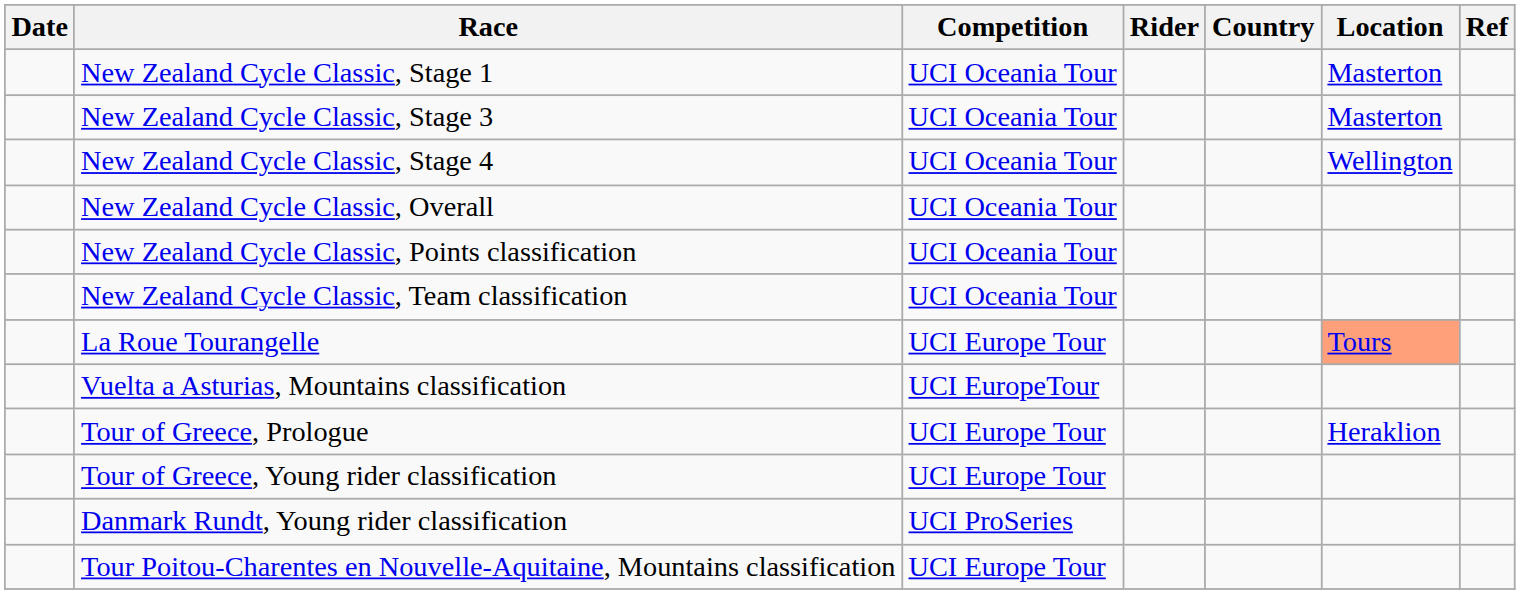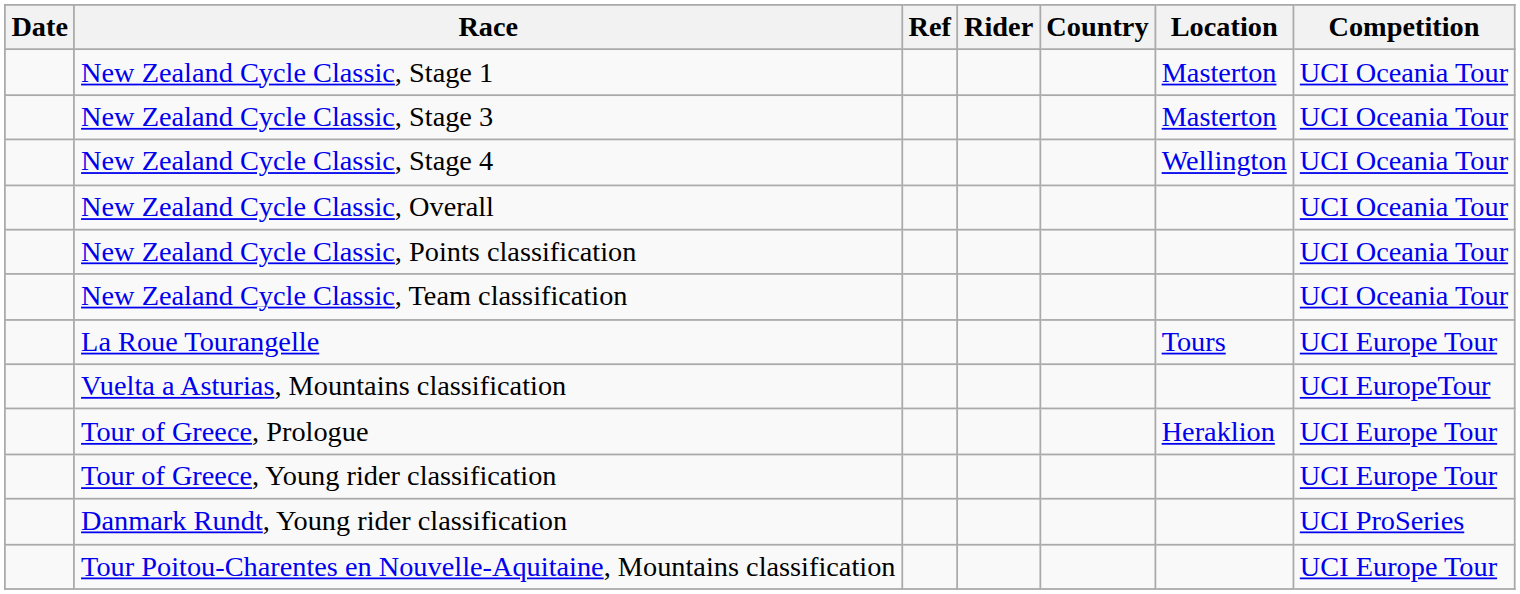 <table class="wikitable sortable">
 <tr>
 <th>Date</th>
 <th>Race</th>
-<th>Competition</th>
+<th>Ref</th>
 <th>Rider</th>
 <th>Country</th>
 <th>Location</th>
-<th>Ref</th>
+<th>Competition</th>
 </tr>
 <tr>
 <td></td>
 <td><a href='#'>New Zealand Cycle Classic</a>, Stage 1</td>
-<td><a href='#'>UCI Oceania Tour</a></td>
+<td align="center"></td>
 <td></td>
 <td></td>
 <td><a href='#'>Masterton</a></td>
-<td align="center"></td>
+<td><a href='#'>UCI Oceania Tour</a></td>
 </tr>
 <tr>
 <td></td>
 <td><a href='#'>New Zealand Cycle Classic</a>, Stage 3</td>
-<td><a href='#'>UCI Oceania Tour</a></td>
+<td align="center"></td>
 <td></td>
 <td></td>
 <td><a href='#'>Masterton</a></td>
-<td align="center"></td>
+<td><a href='#'>UCI Oceania Tour</a></td>
 </tr>
 <tr>
 <td></td>
 <td><a href='#'>New Zealand Cycle Classic</a>, Stage 4</td>
-<td><a href='#'>UCI Oceania Tour</a></td>
+<td align="center"></td>
 <td></td>
 <td></td>
 <td><a href='#'>Wellington</a></td>
-<td align="center"></td>
+<td><a href='#'>UCI Oceania Tour</a></td>
 </tr>
 <tr>
 <td></td>
 <td><a href='#'>New Zealand Cycle Classic</a>, Overall</td>
-<td><a href='#'>UCI Oceania Tour</a></td>
+<td align="center"></td>
 <td></td>
 <td></td>
 <td></td>
-<td align="center"></td>
+<td><a href='#'>UCI Oceania Tour</a></td>
 </tr>
 <tr>
 <td></td>
 <td><a href='#'>New Zealand Cycle Classic</a>, Points classification</td>
-<td><a href='#'>UCI Oceania Tour</a></td>
+<td align="center"></td>
 <td></td>
 <td></td>
 <td></td>
-<td align="center"></td>
+<td><a href='#'>UCI Oceania Tour</a></td>
 </tr>
 <tr>
 <td></td>
 <td><a href='#'>New Zealand Cycle Classic</a>, Team classification</td>
-<td><a href='#'>UCI Oceania Tour</a></td>
+<td align="center"></td>
 <td align="center"></td>
 <td></td>
 <td></td>
-<td align="center"></td>
+<td><a href='#'>UCI Oceania Tour</a></td>
 </tr>
 <tr>
 <td></td>
 <td><a href='#'>La Roue Tourangelle</a></td>
-<td><a href='#'>UCI Europe Tour</a></td>
+<td align="center"></td>
 <td></td>
 <td></td>
-<td style="background: lightsalmon;"><a href='#'>Tours</a></td>
-<td align="center"></td>
+<td><a href='#'>Tours</a></td>
+<td><a href='#'>UCI Europe Tour</a></td>
 </tr>
 <tr>
 <td></td>
 <td><a href='#'>Vuelta a Asturias</a>, Mountains classification</td>
-<td><a href='#'>UCI EuropeTour</a></td>
+<td align="center"></td>
 <td></td>
 <td></td>
 <td></td>
-<td align="center"></td>
+<td><a href='#'>UCI EuropeTour</a></td>
 </tr>
 <tr>
 <td></td>
 <td><a href='#'>Tour of Greece</a>, Prologue</td>
-<td><a href='#'>UCI Europe Tour</a></td>
+<td align="center"></td>
 <td></td>
 <td></td>
 <td><a href='#'>Heraklion</a></td>
-<td align="center"></td>
+<td><a href='#'>UCI Europe Tour</a></td>
 </tr>
 <tr>
 <td></td>
 <td><a href='#'>Tour of Greece</a>, Young rider classification</td>
-<td><a href='#'>UCI Europe Tour</a></td>
+<td align="center"></td>
 <td></td>
 <td></td>
 <td></td>
-<td align="center"></td>
+<td><a href='#'>UCI Europe Tour</a></td>
 </tr>
 <tr>
 <td></td>
 <td><a href='#'>Danmark Rundt</a>, Young rider classification</td>
-<td><a href='#'>UCI ProSeries</a></td>
+<td align="center"></td>
 <td></td>
 <td></td>
 <td></td>
-<td align="center"></td>
+<td><a href='#'>UCI ProSeries</a></td>
 </tr>
 <tr>
 <td></td>
 <td><a href='#'>Tour Poitou-Charentes en Nouvelle-Aquitaine</a>, Mountains classification</td>
-<td><a href='#'>UCI Europe Tour</a></td>
+<td align="center"></td>
 <td></td>
 <td></td>
 <td></td>
-<td align="center"></td>
+<td><a href='#'>UCI Europe Tour</a></td>
 </tr>
 </table>
